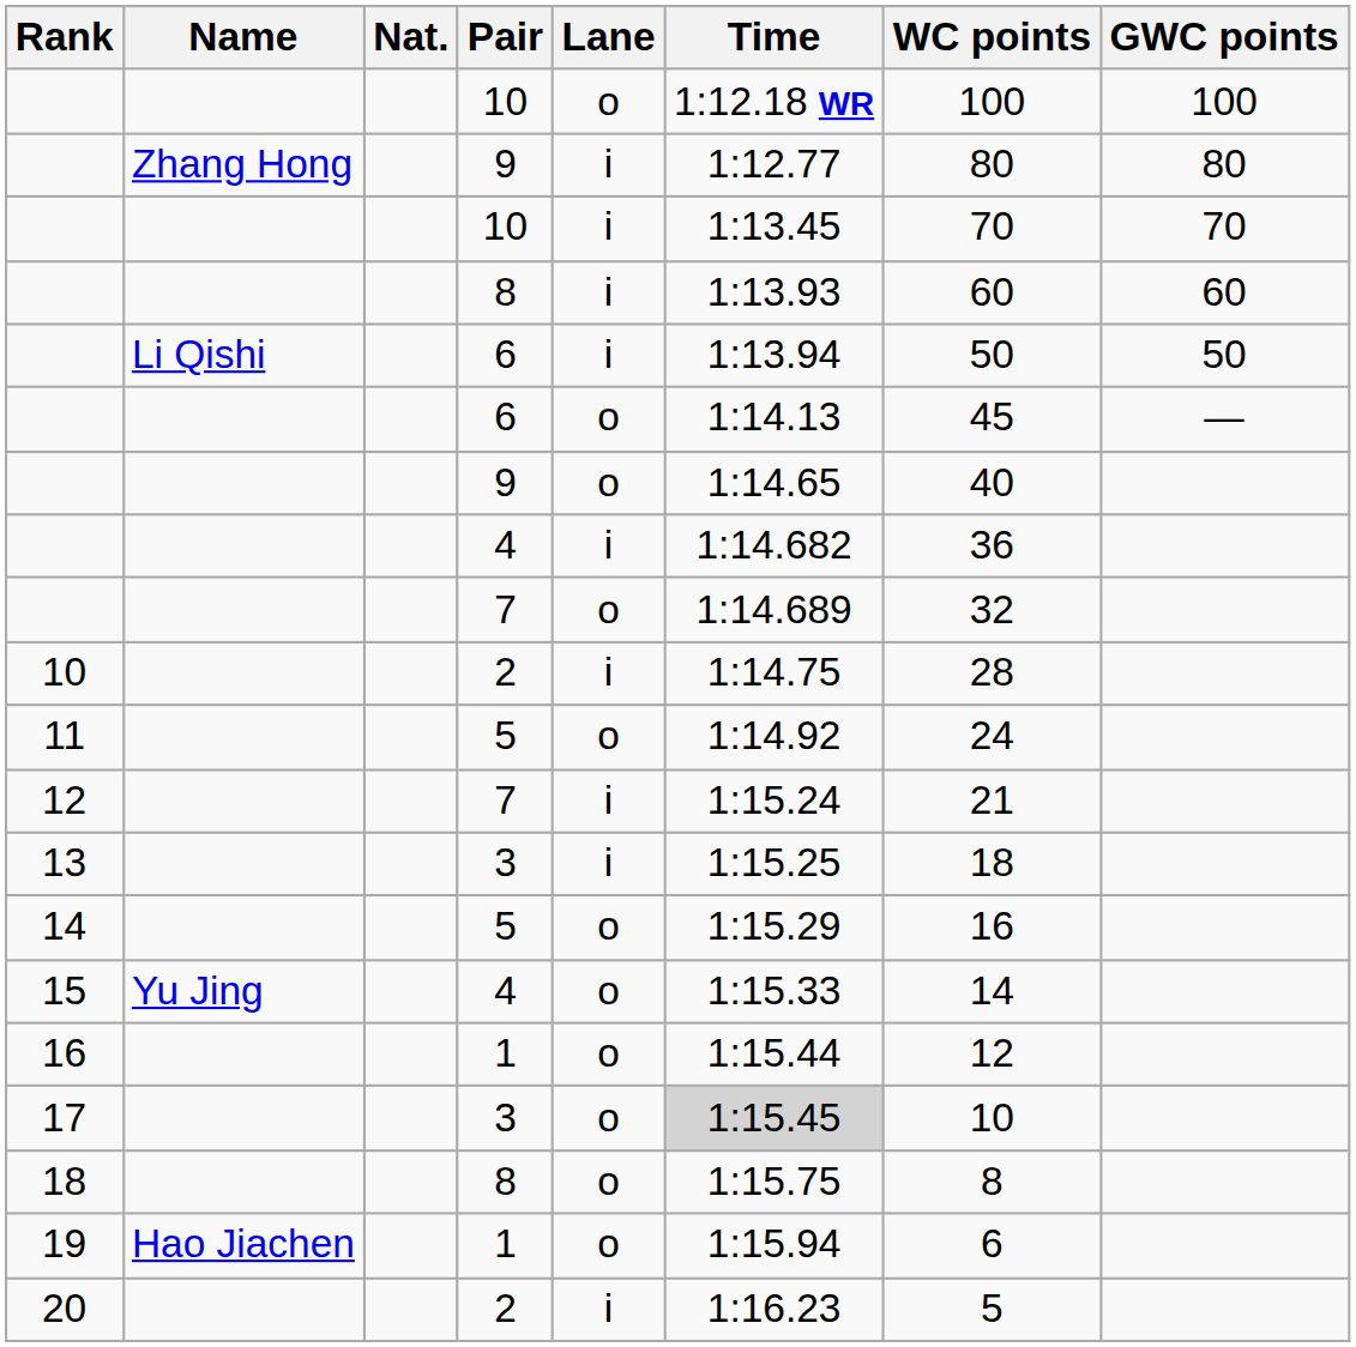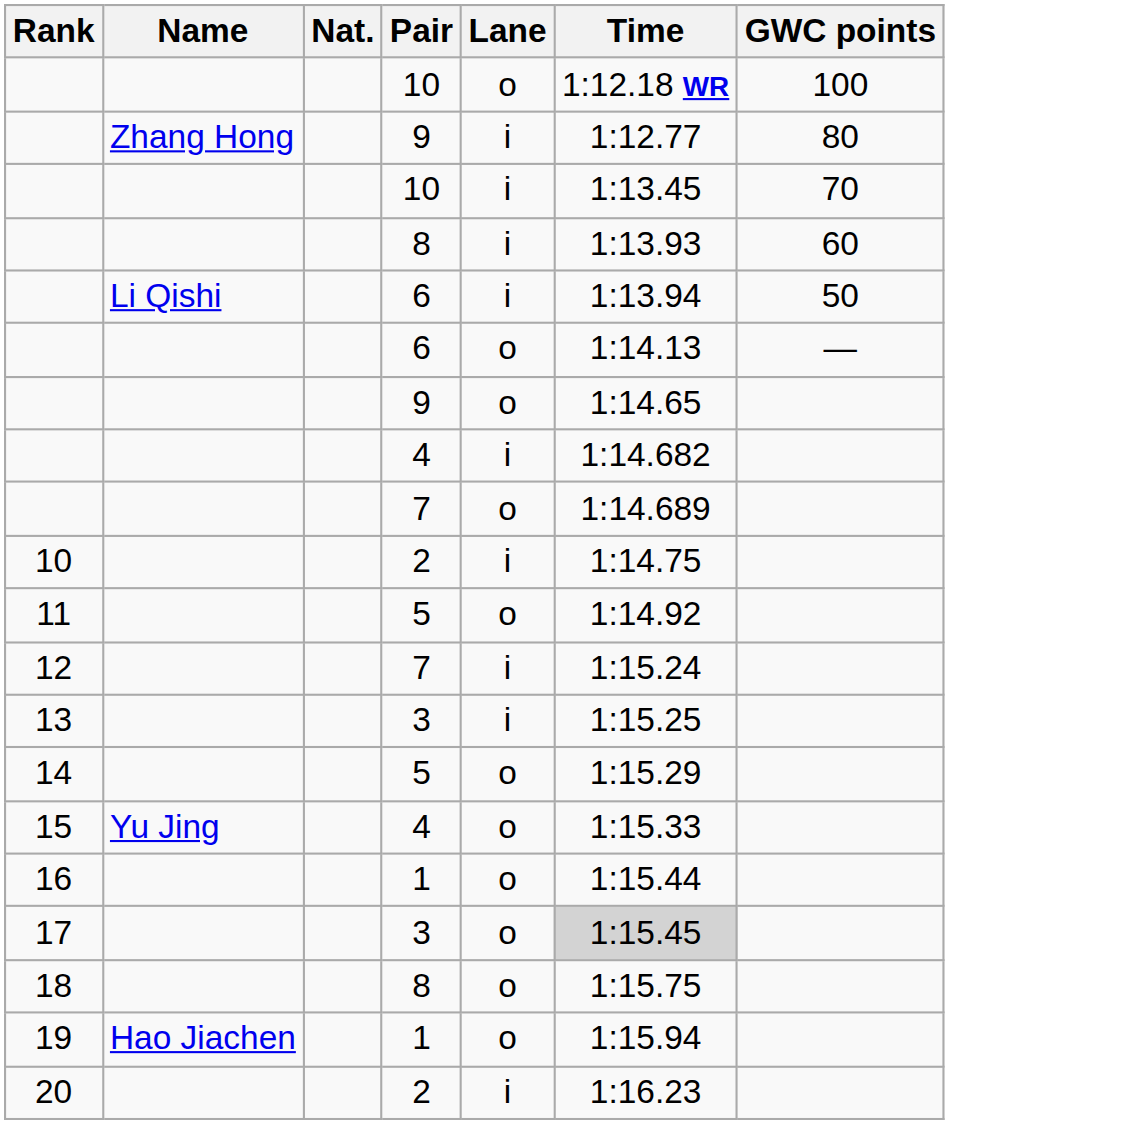 <table class="wikitable sortable" style="text-align:center">
 <tr>
 <th>Rank</th>
 <th>Name</th>
 <th>Nat.</th>
 <th>Pair</th>
 <th>Lane</th>
 <th>Time</th>
-<th>WC points</th>
 <th>GWC points</th>
 </tr>
 <tr>
 <td></td>
 <td align=left></td>
 <td></td>
 <td>10</td>
 <td>o</td>
 <td>1:12.18 <small><strong><a href='#'>WR</a></strong></small></td>
 <td>100</td>
-<td>100</td>
 </tr>
 <tr>
 <td></td>
 <td align=left><a href='#'>Zhang Hong</a></td>
 <td></td>
 <td>9</td>
 <td>i</td>
 <td>1:12.77</td>
-<td>80</td>
 <td>80</td>
 </tr>
 <tr>
 <td></td>
 <td align=left></td>
 <td></td>
 <td>10</td>
 <td>i</td>
 <td>1:13.45</td>
 <td>70</td>
-<td>70</td>
 </tr>
 <tr>
 <td></td>
 <td align=left></td>
 <td></td>
 <td>8</td>
 <td>i</td>
 <td>1:13.93</td>
-<td>60</td>
 <td>60</td>
 </tr>
 <tr>
 <td></td>
 <td align=left><a href='#'>Li Qishi</a></td>
 <td></td>
 <td>6</td>
 <td>i</td>
 <td>1:13.94</td>
 <td>50</td>
-<td>50</td>
 </tr>
 <tr>
 <td></td>
 <td align=left></td>
 <td></td>
 <td>6</td>
 <td>o</td>
 <td>1:14.13</td>
-<td>45</td>
 <td>—</td>
 </tr>
 <tr>
 <td></td>
 <td align=left></td>
 <td></td>
 <td>9</td>
 <td>o</td>
 <td>1:14.65</td>
-<td>40</td>
 <td></td>
 </tr>
 <tr>
 <td></td>
 <td align=left></td>
 <td></td>
 <td>4</td>
 <td>i</td>
 <td>1:14.682</td>
-<td>36</td>
 <td></td>
 </tr>
 <tr>
 <td></td>
 <td align=left></td>
 <td></td>
 <td>7</td>
 <td>o</td>
 <td>1:14.689</td>
-<td>32</td>
 <td></td>
 </tr>
 <tr>
 <td>10</td>
 <td align=left></td>
 <td></td>
 <td>2</td>
 <td>i</td>
 <td>1:14.75</td>
-<td>28</td>
 <td></td>
 </tr>
 <tr>
 <td>11</td>
 <td align=left></td>
 <td></td>
 <td>5</td>
 <td>o</td>
 <td>1:14.92</td>
-<td>24</td>
 <td></td>
 </tr>
 <tr>
 <td>12</td>
 <td align=left></td>
 <td></td>
 <td>7</td>
 <td>i</td>
 <td>1:15.24</td>
-<td>21</td>
 <td></td>
 </tr>
 <tr>
 <td>13</td>
 <td align=left></td>
 <td></td>
 <td>3</td>
 <td>i</td>
 <td>1:15.25</td>
-<td>18</td>
 <td></td>
 </tr>
 <tr>
 <td>14</td>
 <td align=left></td>
 <td></td>
 <td>5</td>
 <td>o</td>
 <td>1:15.29</td>
-<td>16</td>
 <td></td>
 </tr>
 <tr>
 <td>15</td>
 <td align=left><a href='#'>Yu Jing</a></td>
 <td></td>
 <td>4</td>
 <td>o</td>
 <td>1:15.33</td>
-<td>14</td>
 <td></td>
 </tr>
 <tr>
 <td>16</td>
 <td align=left></td>
 <td></td>
 <td>1</td>
 <td>o</td>
 <td>1:15.44</td>
-<td>12</td>
 <td></td>
 </tr>
 <tr>
 <td>17</td>
 <td align=left></td>
 <td></td>
 <td>3</td>
 <td>o</td>
 <td style="background: lightgrey;">1:15.45</td>
-<td>10</td>
 <td></td>
 </tr>
 <tr>
 <td>18</td>
 <td align=left></td>
 <td></td>
 <td>8</td>
 <td>o</td>
 <td>1:15.75</td>
-<td>8</td>
 <td></td>
 </tr>
 <tr>
 <td>19</td>
 <td align=left><a href='#'>Hao Jiachen</a></td>
 <td></td>
 <td>1</td>
 <td>o</td>
 <td>1:15.94</td>
-<td>6</td>
 <td></td>
 </tr>
 <tr>
 <td>20</td>
 <td align=left></td>
 <td></td>
 <td>2</td>
 <td>i</td>
 <td>1:16.23</td>
-<td>5</td>
 <td></td>
 </tr>
 </table>
